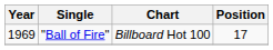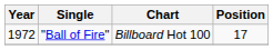 <table class="wikitable">
 <tr>
 <th>Year</th>
 <th>Single</th>
 <th>Chart</th>
 <th>Position</th>
 </tr>
 <tr>
-<td>1969</td>
+<td>1972</td>
 <td>"<a href='#'>Ball of Fire</a>"</td>
 <td><em>Billboard</em> Hot 100</td>
 <td align="center">17</td>
 </tr>
 <tr>
 </tr>
 </table>
